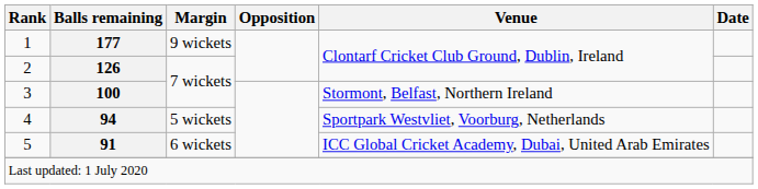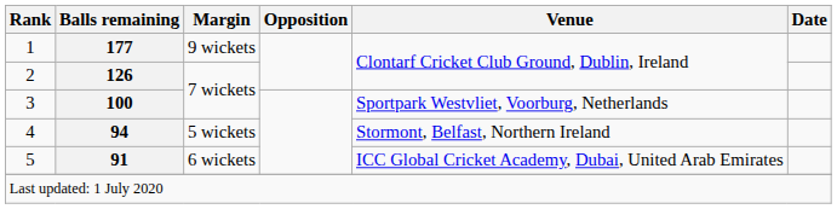 <table class="wikitable plainrowheaders sortable">
 <tr>
 <th scope=col>Rank</th>
 <th scope=col>Balls remaining</th>
 <th scope=col>Margin</th>
 <th scope=col>Opposition</th>
 <th scope=col>Venue</th>
 <th scope=col>Date</th>
 </tr>
 <tr>
 <td align=center>1</td>
 <th scope=row style=text-align:center;>177</th>
 <td scope=row style=text-align:center;>9 wickets</td>
 <td rowspan=2></td>
 <td rowspan=2><a href='#'>Clontarf Cricket Club Ground</a>, <a href='#'>Dublin</a>, Ireland</td>
 <td></td>
 </tr>
 <tr>
 <td align=center>2</td>
 <th scope=row style=text-align:center;>126</th>
 <td scope=row style=text-align:center; rowspan=2>7 wickets</td>
 <td></td>
 </tr>
 <tr>
 <td align=center>3</td>
 <th scope=row style=text-align:center;>100</th>
 <td rowspan=3></td>
-<td><a href='#'>Stormont</a>, <a href='#'>Belfast</a>, Northern Ireland</td>
+<td><a href='#'>Sportpark Westvliet</a>, <a href='#'>Voorburg</a>, Netherlands</td>
 <td></td>
 </tr>
 <tr>
 <td align=center>4</td>
 <th scope=row style=text-align:center;>94</th>
 <td scope=row style=text-align:center;>5 wickets</td>
-<td><a href='#'>Sportpark Westvliet</a>, <a href='#'>Voorburg</a>, Netherlands</td>
+<td><a href='#'>Stormont</a>, <a href='#'>Belfast</a>, Northern Ireland</td>
 <td></td>
 </tr>
 <tr>
 <td align=center>5</td>
 <th scope=row style=text-align:center;>91</th>
 <td scope=row style=text-align:center;>6 wickets</td>
 <td><a href='#'>ICC Global Cricket Academy</a>, <a href='#'>Dubai</a>, United Arab Emirates</td>
 <td></td>
 </tr>
 <tr>
 </tr>
 <tr class=sortbottom>
 <td colspan=6><small>Last updated: 1 July 2020</small></td>
 </tr>
 </table>
